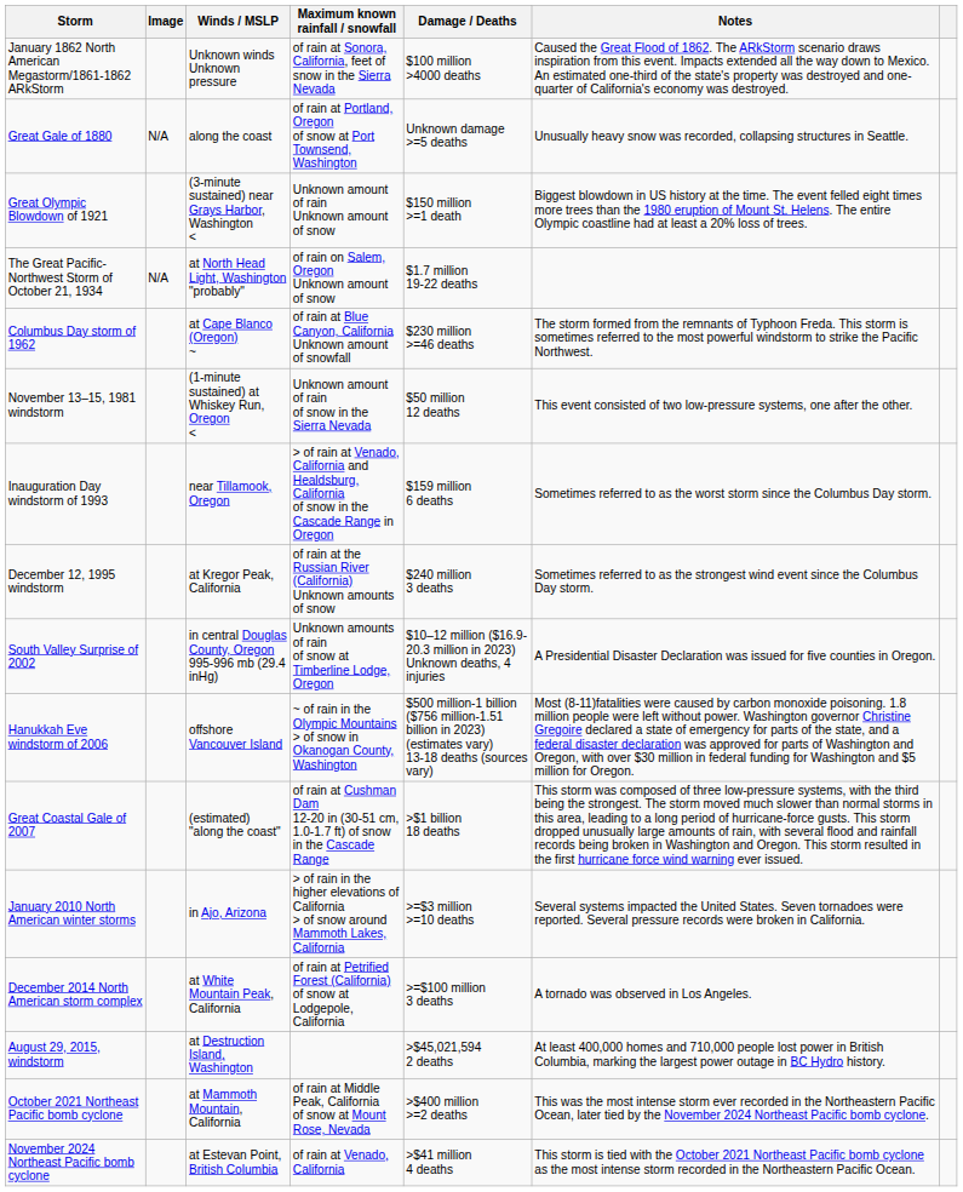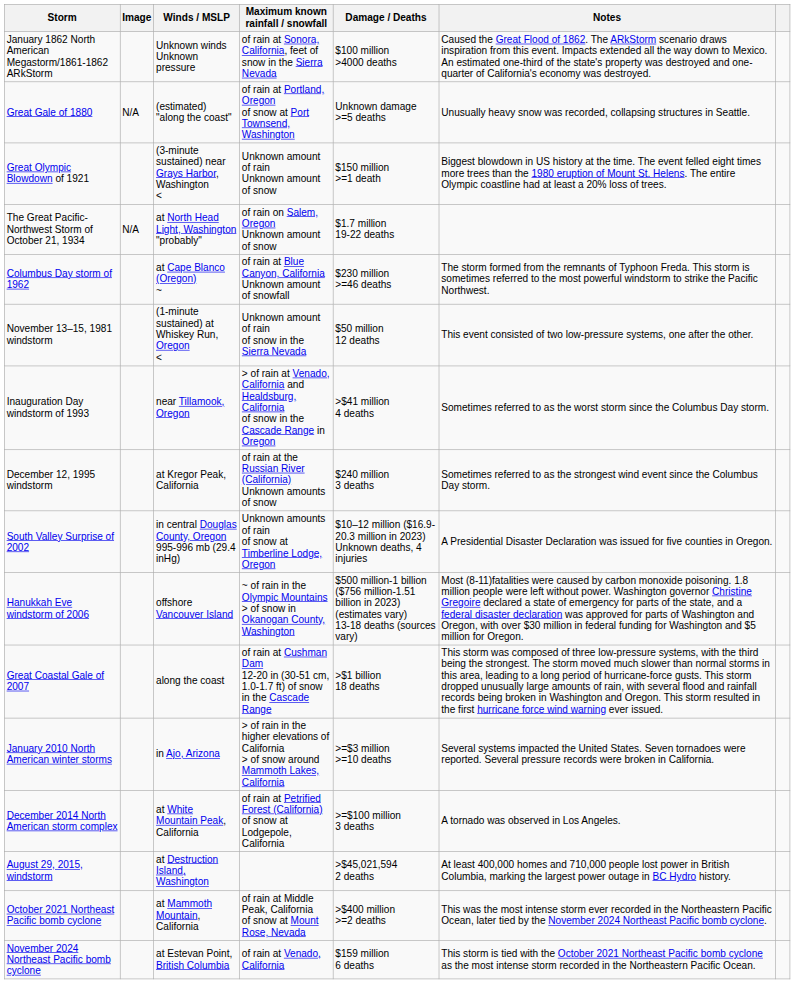 <table class="wikitable">
 <tr>
 <th scope="col">Storm</th>
 <th scope="col">Image</th>
 <th scope="col">Winds / MSLP</th>
 <th>Maximum known rainfall / snowfall</th>
 <th scope="col">Damage / Deaths</th>
 <th scope="col">Notes</th>
 <th scope="col" style="width: 1em;"></th>
 </tr>
 <tr>
 <td>January 1862 North American Megastorm/1861-1862 ARkStorm</td>
 <td></td>
 <td>Unknown winds<br>Unknown pressure</td>
 <td> of rain at <a href='#'>Sonora, California</a>,  feet of snow in the <a href='#'>Sierra Nevada</a></td>
 <td>$100 million <br>>4000 deaths</td>
 <td>Caused the <a href='#'>Great Flood of 1862</a>. The <a href='#'>ARkStorm</a> scenario draws inspiration from this event. Impacts extended all the way down to Mexico. An estimated one-third of the state's property was destroyed and one-quarter of California's economy was destroyed.</td>
 <td></td>
 </tr>
 <tr>
 <td><a href='#'>Great Gale of 1880</a></td>
 <td>N/A</td>
-<td> along the coast<br></td>
+<td> (estimated) "along the coast"<br></td>
 <td> of rain at <a href='#'>Portland, Oregon</a><br> of snow at <a href='#'>Port Townsend, Washington</a></td>
 <td>Unknown damage<br>>=5 deaths</td>
 <td>Unusually heavy snow was recorded, collapsing structures in Seattle.</td>
 <td></td>
 </tr>
 <tr>
 <td><a href='#'>Great Olympic Blowdown</a> of 1921</td>
 <td></td>
 <td> (3-minute sustained) near <a href='#'>Grays Harbor</a>, Washington<br><</td>
 <td>Unknown amount of rain<br>Unknown amount of snow</td>
 <td>$150 million <br>>=1 death</td>
 <td>Biggest blowdown in US history at the time. The event felled eight times more trees than the <a href='#'>1980 eruption of Mount St. Helens</a>. The entire Olympic coastline had at least a 20% loss of trees.</td>
 <td></td>
 </tr>
 <tr>
 <td>The Great Pacific-Northwest Storm of October 21, 1934</td>
 <td>N/A</td>
 <td> at <a href='#'>North Head Light, Washington</a><br>"probably" </td>
 <td> of rain on <a href='#'>Salem, Oregon</a><br>Unknown amount of snow</td>
 <td>$1.7 million <br>19-22 deaths</td>
 <td></td>
 <td></td>
 </tr>
 <tr>
 <td><a href='#'>Columbus Day storm of 1962</a></td>
 <td></td>
 <td> at <a href='#'>Cape Blanco (Oregon)</a><br>~</td>
 <td> of rain at <a href='#'>Blue Canyon, California</a><br>Unknown amount of snowfall</td>
 <td>$230 million <br>>=46 deaths</td>
 <td>The storm formed from the remnants of Typhoon Freda. This storm is sometimes referred to the most powerful windstorm to strike the Pacific Northwest.</td>
 <td></td>
 </tr>
 <tr>
 <td>November 13–15, 1981 windstorm</td>
 <td></td>
 <td> (1-minute sustained) at Whiskey Run, <a href='#'>Oregon</a><br><</td>
 <td>Unknown amount of rain<br> of snow in the <a href='#'>Sierra Nevada</a></td>
 <td>$50 million <br>12 deaths</td>
 <td>This event consisted of two low-pressure systems, one after the other.</td>
 <td></td>
 </tr>
 <tr>
 <td>Inauguration Day windstorm of 1993</td>
 <td></td>
 <td> near <a href='#'>Tillamook, Oregon</a><br></td>
 <td>> of rain at <a href='#'>Venado, California</a> and <a href='#'>Healdsburg, California</a><br> of snow in the <a href='#'>Cascade Range</a> in <a href='#'>Oregon</a></td>
-<td>$159 million <br>6 deaths</td>
+<td>>$41 million<br>4 deaths</td>
 <td>Sometimes referred to as the worst storm since the Columbus Day storm.</td>
 <td></td>
 </tr>
 <tr>
 <td>December 12, 1995 windstorm</td>
 <td></td>
 <td> at Kregor Peak, California<br></td>
 <td> of rain at the <a href='#'>Russian River (California)</a><br>Unknown amounts of snow</td>
 <td>$240 million <br>3 deaths</td>
 <td>Sometimes referred to as the strongest wind event since the Columbus Day storm.</td>
 <td></td>
 </tr>
 <tr>
 <td><a href='#'>South Valley Surprise of 2002</a></td>
 <td></td>
 <td> in central <a href='#'>Douglas County, Oregon</a><br>995-996 mb (29.4 inHg)</td>
 <td>Unknown amounts of rain<br> of snow at <a href='#'>Timberline Lodge, Oregon</a></td>
 <td>$10–12 million ($16.9-20.3 million in 2023)<br>Unknown deaths, 4 injuries</td>
 <td>A Presidential Disaster Declaration was issued for five counties in Oregon.</td>
 <td></td>
 </tr>
 <tr>
 <td><a href='#'>Hanukkah Eve windstorm of 2006</a></td>
 <td></td>
 <td> offshore <a href='#'>Vancouver Island</a><br></td>
 <td>~ of rain in the <a href='#'>Olympic Mountains</a><br>> of snow in <a href='#'>Okanogan County, Washington</a></td>
 <td>$500 million-1 billion ($756 million-1.51 billion in 2023) (estimates vary)<br>13-18 deaths (sources vary)</td>
 <td>Most (8-11)fatalities were caused by carbon monoxide poisoning. 1.8 million people were left without power. Washington governor <a href='#'>Christine Gregoire</a> declared a state of emergency for parts of the state, and a <a href='#'>federal disaster declaration</a> was approved for parts of Washington and Oregon, with over $30 million  in federal funding for Washington and $5 million  for Oregon.</td>
 <td></td>
 </tr>
 <tr>
 <td><a href='#'>Great Coastal Gale of 2007</a></td>
 <td></td>
-<td> (estimated) "along the coast"<br></td>
+<td> along the coast<br></td>
 <td> of rain at <a href='#'>Cushman Dam</a><br>12-20 in (30-51 cm, 1.0-1.7 ft) of snow in the <a href='#'>Cascade Range</a></td>
 <td>>$1 billion <br>18 deaths</td>
 <td>This storm was composed of three low-pressure systems, with the third being the strongest. The storm moved much slower than normal storms in this area, leading to a long period of hurricane-force gusts. This storm dropped unusually large amounts of rain, with several flood and rainfall records being broken in Washington and Oregon. This storm resulted in the first <a href='#'>hurricane force wind warning</a> ever issued.</td>
 <td></td>
 </tr>
 <tr>
 <td><a href='#'>January 2010 North American winter storms</a></td>
 <td></td>
 <td> in <a href='#'>Ajo, Arizona</a><br></td>
 <td>> of rain in the higher elevations of California<br>> of snow around <a href='#'>Mammoth Lakes, California</a></td>
 <td>>=$3 million <br>>=10 deaths</td>
 <td>Several systems impacted the United States. Seven tornadoes were reported. Several pressure records were broken in California.</td>
 <td></td>
 </tr>
 <tr>
 <td><a href='#'>December 2014 North American storm complex</a></td>
 <td></td>
 <td> at <a href='#'>White Mountain Peak</a>, California<br></td>
 <td> of rain at <a href='#'>Petrified Forest (California)</a><br> of snow at Lodgepole, California</td>
 <td>>=$100 million <br>3 deaths</td>
 <td>A tornado was observed in Los Angeles.</td>
 <td></td>
 </tr>
 <tr>
 <td><a href='#'>August 29, 2015, windstorm</a></td>
 <td></td>
 <td> at <a href='#'>Destruction Island, Washington</a><br></td>
 <td></td>
 <td>>$45,021,594 <br>2 deaths</td>
 <td>At least 400,000 homes and 710,000 people lost power in British Columbia, marking the largest power outage in <a href='#'>BC Hydro</a> history.</td>
 <td></td>
 </tr>
 <tr>
 <td><a href='#'>October 2021 Northeast Pacific bomb cyclone</a></td>
 <td></td>
 <td> at <a href='#'>Mammoth Mountain</a>, California<br></td>
 <td> of rain at Middle Peak, California<br> of snow at <a href='#'>Mount Rose, Nevada</a></td>
 <td>>$400 million <br>>=2 deaths</td>
 <td>This was the most intense storm ever recorded in the Northeastern Pacific Ocean, later tied by the <a href='#'>November 2024 Northeast Pacific bomb cyclone</a>.</td>
 <td></td>
 </tr>
 <tr>
 <td><a href='#'>November 2024 Northeast Pacific bomb cyclone</a></td>
 <td></td>
 <td> at Estevan Point, <a href='#'>British Columbia</a><br></td>
 <td> of rain at <a href='#'>Venado, California</a></td>
-<td>>$41 million<br>4 deaths</td>
+<td>$159 million <br>6 deaths</td>
 <td>This storm is tied with the <a href='#'>October 2021 Northeast Pacific bomb cyclone</a> as the most intense storm recorded in the Northeastern Pacific Ocean.</td>
 <td></td>
 </tr>
 </table>
